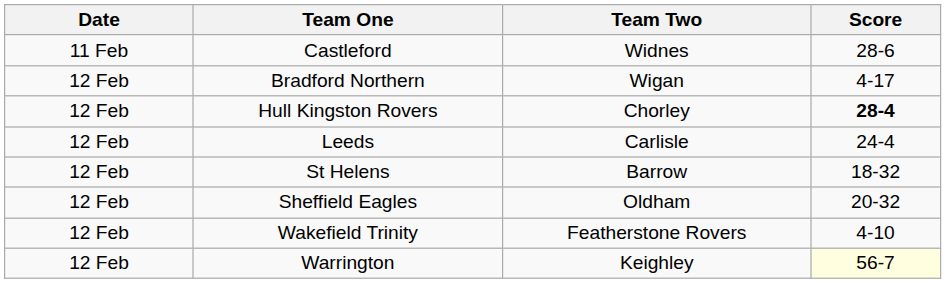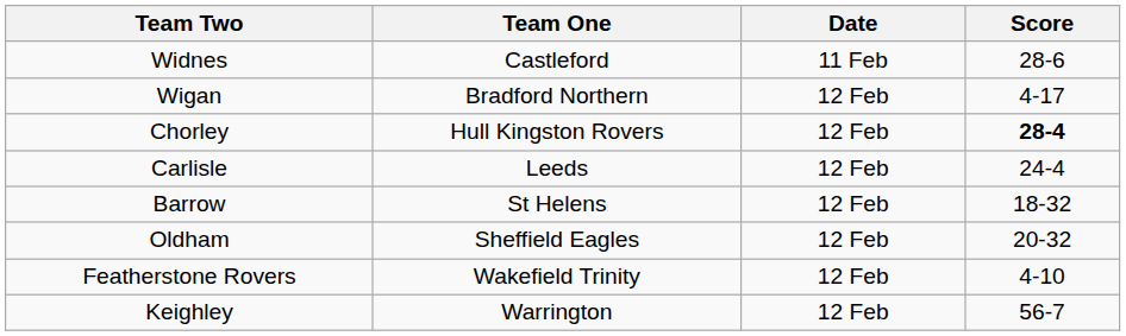 <table class="wikitable" style="text-align: center">
 <tr>
+<th width=250>Team Two</th>
+<th width=250>Team One</th>
 <th width=150>Date</th>
-<th width=250>Team One</th>
-<th width=250>Team Two</th>
 <th width=100>Score</th>
 </tr>
 <tr>
+<td>Widnes</td>
+<td>Castleford</td>
 <td>11 Feb</td>
-<td>Castleford</td>
-<td>Widnes</td>
 <td>28-6</td>
 </tr>
 <tr>
+<td>Wigan</td>
+<td>Bradford Northern</td>
 <td>12 Feb</td>
-<td>Bradford Northern</td>
-<td>Wigan</td>
 <td>4-17</td>
 </tr>
 <tr>
+<td>Chorley</td>
+<td>Hull Kingston Rovers</td>
 <td>12 Feb</td>
-<td>Hull Kingston Rovers</td>
-<td>Chorley</td>
 <td><strong>28-4</strong></td>
 </tr>
 <tr>
+<td>Carlisle</td>
+<td>Leeds</td>
 <td>12 Feb</td>
-<td>Leeds</td>
-<td>Carlisle</td>
 <td>24-4</td>
 </tr>
 <tr>
+<td>Barrow</td>
+<td>St Helens</td>
 <td>12 Feb</td>
-<td>St Helens</td>
-<td>Barrow</td>
 <td>18-32</td>
 </tr>
 <tr>
+<td>Oldham</td>
+<td>Sheffield Eagles</td>
 <td>12 Feb</td>
-<td>Sheffield Eagles</td>
-<td>Oldham</td>
 <td>20-32</td>
 </tr>
 <tr>
+<td>Featherstone Rovers</td>
+<td>Wakefield Trinity</td>
 <td>12 Feb</td>
-<td>Wakefield Trinity</td>
-<td>Featherstone Rovers</td>
 <td>4-10</td>
 </tr>
 <tr>
+<td>Keighley</td>
+<td>Warrington</td>
 <td>12 Feb</td>
-<td>Warrington</td>
-<td>Keighley</td>
-<td style="background: lightyellow;">56-7</td>
+<td>56-7</td>
 </tr>
 </table>
